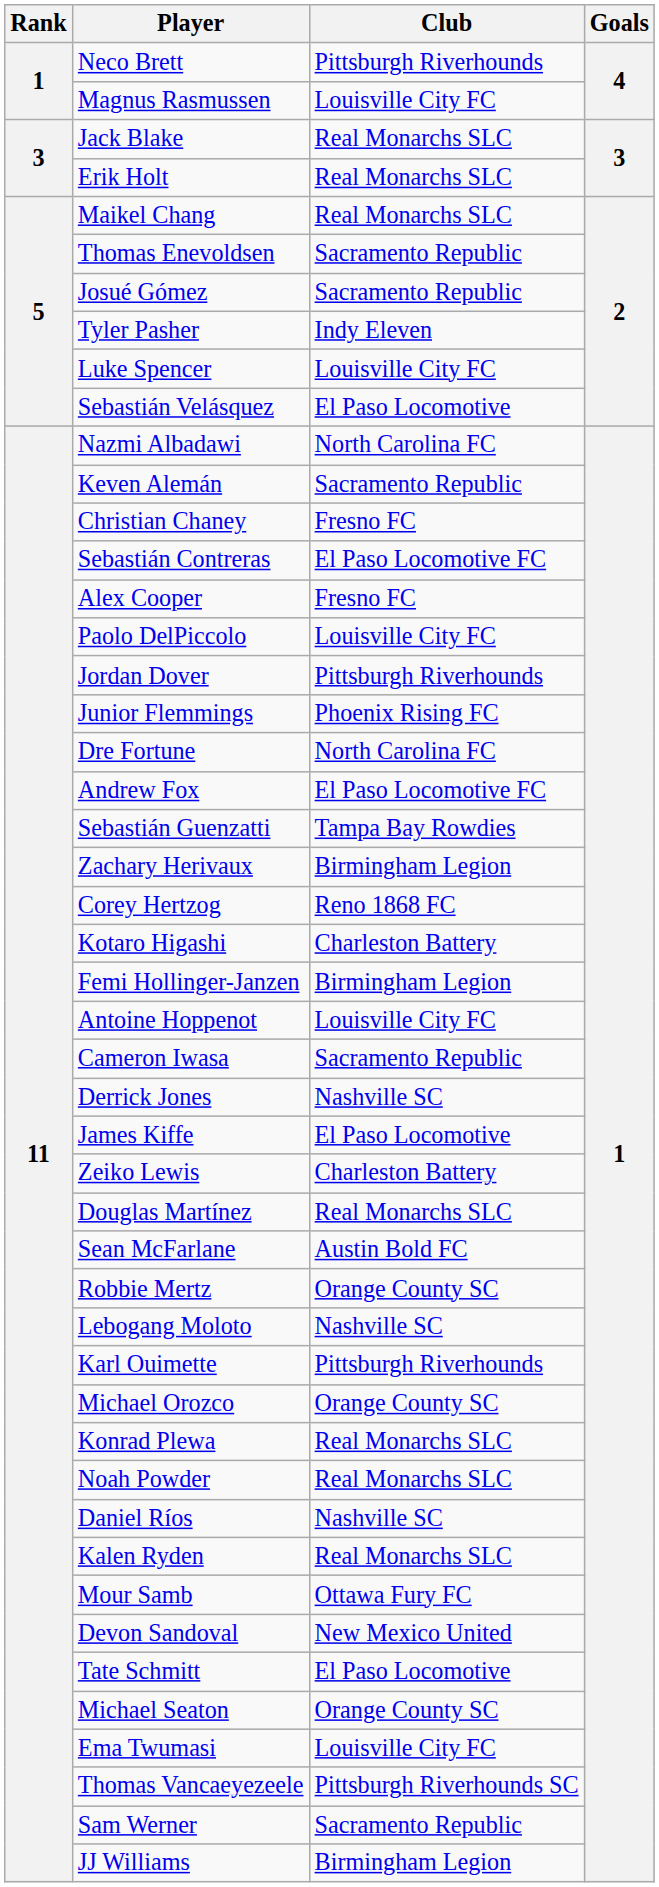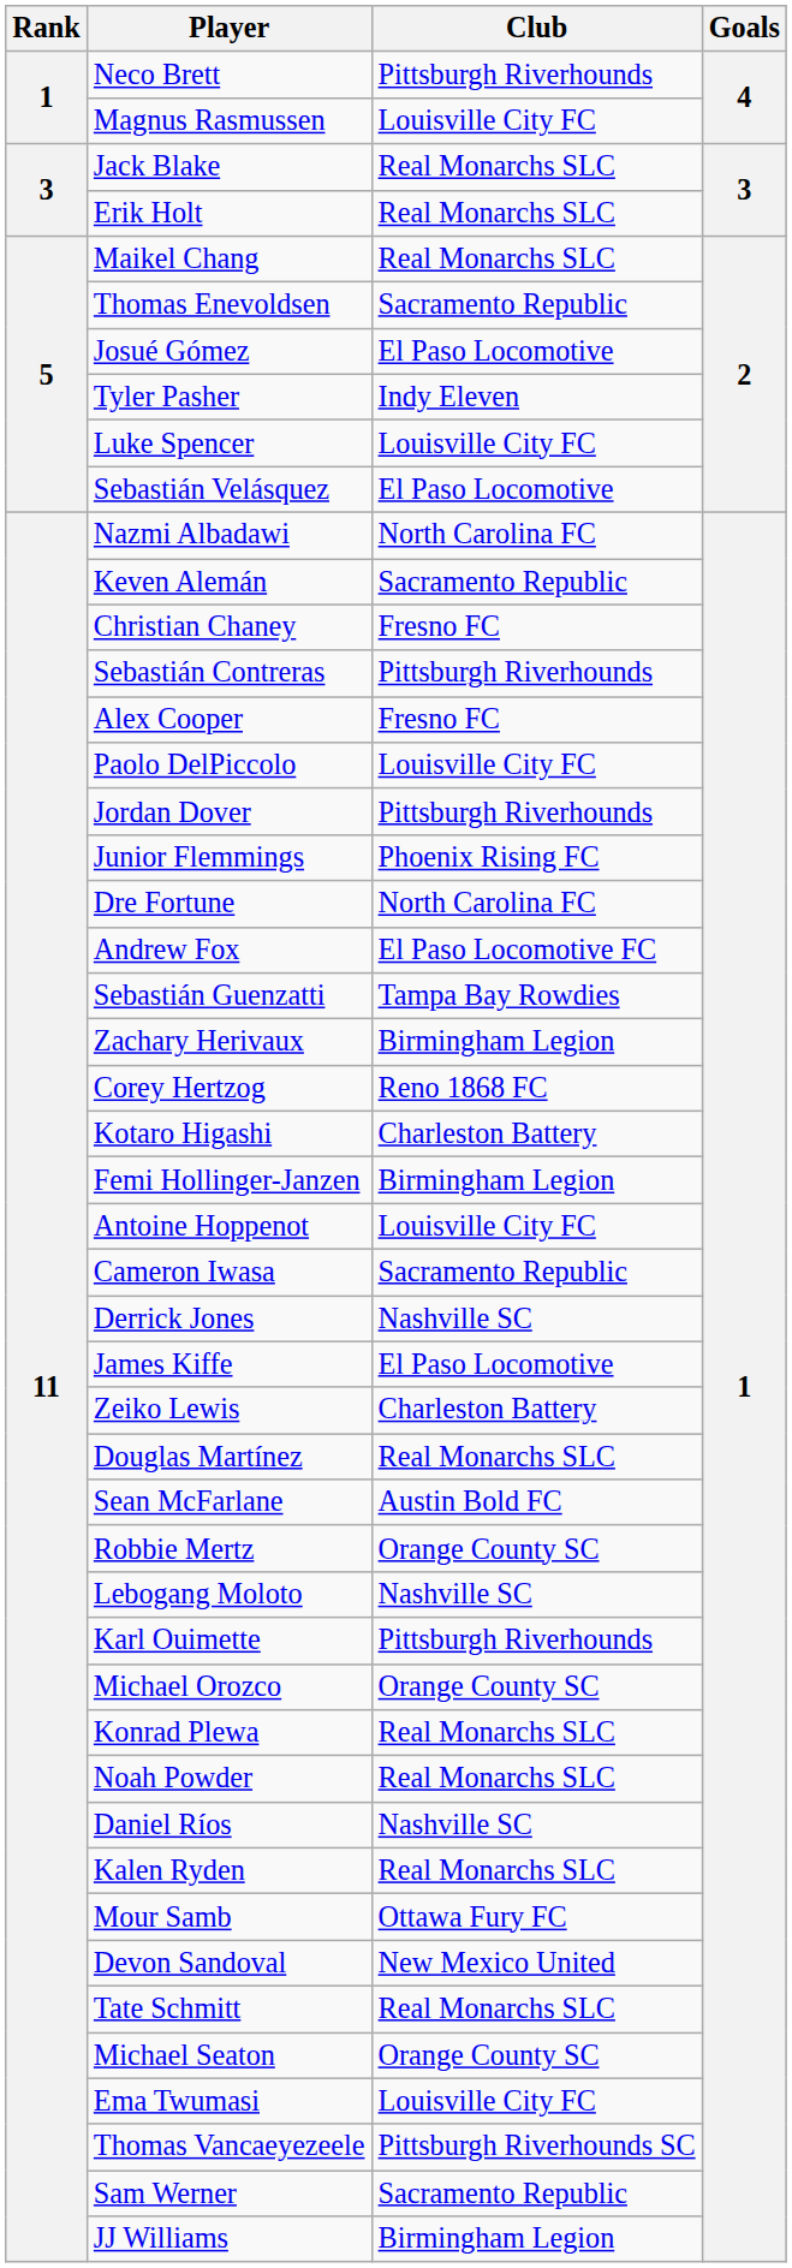 <table class="wikitable" style="text-align:left">
 <tr>
 <th>Rank</th>
 <th>Player</th>
 <th>Club</th>
 <th>Goals</th>
 </tr>
 <tr>
 <th rowspan=2>1</th>
 <td> <a href='#'>Neco Brett</a></td>
 <td><a href='#'>Pittsburgh Riverhounds</a></td>
 <th rowspan=2>4</th>
 </tr>
 <tr>
 <td> <a href='#'>Magnus Rasmussen</a></td>
 <td><a href='#'>Louisville City FC</a></td>
 </tr>
 <tr>
 <th rowspan=2>3</th>
 <td> <a href='#'>Jack Blake</a></td>
 <td><a href='#'>Real Monarchs SLC</a></td>
 <th rowspan=2>3</th>
 </tr>
 <tr>
 <td> <a href='#'>Erik Holt</a></td>
 <td><a href='#'>Real Monarchs SLC</a></td>
 </tr>
 <tr>
 <th rowspan=6>5</th>
 <td> <a href='#'>Maikel Chang</a></td>
 <td><a href='#'>Real Monarchs SLC</a></td>
 <th rowspan=6>2</th>
 </tr>
 <tr>
 <td> <a href='#'>Thomas Enevoldsen</a></td>
 <td><a href='#'>Sacramento Republic</a></td>
 </tr>
 <tr>
 <td> <a href='#'>Josué Gómez</a></td>
-<td><a href='#'>Sacramento Republic</a></td>
+<td><a href='#'>El Paso Locomotive</a></td>
 </tr>
 <tr>
 <td> <a href='#'>Tyler Pasher</a></td>
 <td><a href='#'>Indy Eleven</a></td>
 </tr>
 <tr>
 <td> <a href='#'>Luke Spencer</a></td>
 <td><a href='#'>Louisville City FC</a></td>
 </tr>
 <tr>
 <td> <a href='#'>Sebastián Velásquez</a></td>
 <td><a href='#'>El Paso Locomotive</a></td>
 </tr>
 <tr>
 <th rowspan=38>11</th>
 <td> <a href='#'>Nazmi Albadawi</a></td>
 <td><a href='#'>North Carolina FC</a></td>
 <th rowspan=38>1</th>
 </tr>
 <tr>
 <td> <a href='#'>Keven Alemán</a></td>
 <td><a href='#'>Sacramento Republic</a></td>
 </tr>
 <tr>
 <td> <a href='#'>Christian Chaney</a></td>
 <td><a href='#'>Fresno FC</a></td>
 </tr>
 <tr>
 <td> <a href='#'>Sebastián Contreras</a></td>
-<td><a href='#'>El Paso Locomotive FC</a></td>
+<td><a href='#'>Pittsburgh Riverhounds</a></td>
 </tr>
 <tr>
 <td> <a href='#'>Alex Cooper</a></td>
 <td><a href='#'>Fresno FC</a></td>
 </tr>
 <tr>
 <td> <a href='#'>Paolo DelPiccolo</a></td>
 <td><a href='#'>Louisville City FC</a></td>
 </tr>
 <tr>
 <td> <a href='#'>Jordan Dover</a></td>
 <td><a href='#'>Pittsburgh Riverhounds</a></td>
 </tr>
 <tr>
 <td> <a href='#'>Junior Flemmings</a></td>
 <td><a href='#'>Phoenix Rising FC</a></td>
 </tr>
 <tr>
 <td> <a href='#'>Dre Fortune</a></td>
 <td><a href='#'>North Carolina FC</a></td>
 </tr>
 <tr>
 <td> <a href='#'>Andrew Fox</a></td>
 <td><a href='#'>El Paso Locomotive FC</a></td>
 </tr>
 <tr>
 <td> <a href='#'>Sebastián Guenzatti</a></td>
 <td><a href='#'>Tampa Bay Rowdies</a></td>
 </tr>
 <tr>
 <td> <a href='#'>Zachary Herivaux</a></td>
 <td><a href='#'>Birmingham Legion</a></td>
 </tr>
 <tr>
 <td> <a href='#'>Corey Hertzog</a></td>
 <td><a href='#'>Reno 1868 FC</a></td>
 </tr>
 <tr>
 <td> <a href='#'>Kotaro Higashi</a></td>
 <td><a href='#'>Charleston Battery</a></td>
 </tr>
 <tr>
 <td> <a href='#'>Femi Hollinger-Janzen</a></td>
 <td><a href='#'>Birmingham Legion</a></td>
 </tr>
 <tr>
 <td> <a href='#'>Antoine Hoppenot</a></td>
 <td><a href='#'>Louisville City FC</a></td>
 </tr>
 <tr>
 <td> <a href='#'>Cameron Iwasa</a></td>
 <td><a href='#'>Sacramento Republic</a></td>
 </tr>
 <tr>
 <td> <a href='#'>Derrick Jones</a></td>
 <td><a href='#'>Nashville SC</a></td>
 </tr>
 <tr>
 <td> <a href='#'>James Kiffe</a></td>
 <td><a href='#'>El Paso Locomotive</a></td>
 </tr>
 <tr>
 <td> <a href='#'>Zeiko Lewis</a></td>
 <td><a href='#'>Charleston Battery</a></td>
 </tr>
 <tr>
 <td> <a href='#'>Douglas Martínez</a></td>
 <td><a href='#'>Real Monarchs SLC</a></td>
 </tr>
 <tr>
 <td> <a href='#'>Sean McFarlane</a></td>
 <td><a href='#'>Austin Bold FC</a></td>
 </tr>
 <tr>
 <td> <a href='#'>Robbie Mertz</a></td>
 <td><a href='#'>Orange County SC</a></td>
 </tr>
 <tr>
 <td> <a href='#'>Lebogang Moloto</a></td>
 <td><a href='#'>Nashville SC</a></td>
 </tr>
 <tr>
 <td> <a href='#'>Karl Ouimette</a></td>
 <td><a href='#'>Pittsburgh Riverhounds</a></td>
 </tr>
 <tr>
 <td> <a href='#'>Michael Orozco</a></td>
 <td><a href='#'>Orange County SC</a></td>
 </tr>
 <tr>
 <td> <a href='#'>Konrad Plewa</a></td>
 <td><a href='#'>Real Monarchs SLC</a></td>
 </tr>
 <tr>
 <td> <a href='#'>Noah Powder</a></td>
 <td><a href='#'>Real Monarchs SLC</a></td>
 </tr>
 <tr>
 <td> <a href='#'>Daniel Ríos</a></td>
 <td><a href='#'>Nashville SC</a></td>
 </tr>
 <tr>
 <td> <a href='#'>Kalen Ryden</a></td>
 <td><a href='#'>Real Monarchs SLC</a></td>
 </tr>
 <tr>
 <td> <a href='#'>Mour Samb</a></td>
 <td><a href='#'>Ottawa Fury FC</a></td>
 </tr>
 <tr>
 <td> <a href='#'>Devon Sandoval</a></td>
 <td><a href='#'>New Mexico United</a></td>
 </tr>
 <tr>
 <td> <a href='#'>Tate Schmitt</a></td>
-<td><a href='#'>El Paso Locomotive</a></td>
+<td><a href='#'>Real Monarchs SLC</a></td>
 </tr>
 <tr>
 <td> <a href='#'>Michael Seaton</a></td>
 <td><a href='#'>Orange County SC</a></td>
 </tr>
 <tr>
 <td> <a href='#'>Ema Twumasi</a></td>
 <td><a href='#'>Louisville City FC</a></td>
 </tr>
 <tr>
 <td> <a href='#'>Thomas Vancaeyezeele</a></td>
 <td><a href='#'>Pittsburgh Riverhounds SC</a></td>
 </tr>
 <tr>
 <td> <a href='#'>Sam Werner</a></td>
 <td><a href='#'>Sacramento Republic</a></td>
 </tr>
 <tr>
 <td> <a href='#'>JJ Williams</a></td>
 <td><a href='#'>Birmingham Legion</a></td>
 </tr>
 </table>
